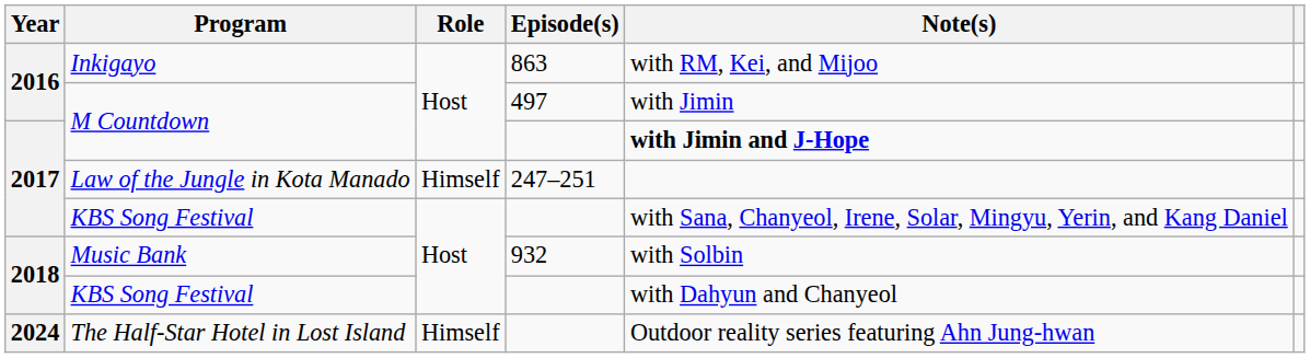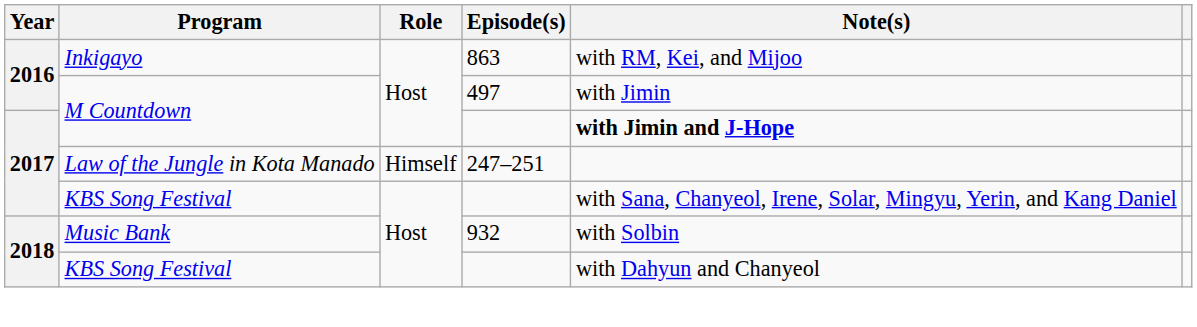 <table class="wikitable plainrowheaders sortable">
 <tr>
 <th scope="col">Year</th>
 <th scope="col">Program</th>
 <th scope="col">Role</th>
 <th scope="col">Episode(s)</th>
 <th scope="col" class="unsortable">Note(s)</th>
 <th scope="col" class="unsortable"></th>
 </tr>
 <tr>
 <th scope="row" rowspan="2">2016</th>
 <td><em><a href='#'>Inkigayo</a></em></td>
 <td rowspan="3">Host</td>
 <td>863</td>
 <td>with <a href='#'>RM</a>, <a href='#'>Kei</a>, and <a href='#'>Mijoo</a></td>
 <td style="text-align:center;"></td>
 </tr>
 <tr>
 <td rowspan="2"><em><a href='#'>M Countdown</a></em></td>
 <td>497</td>
 <td>with <a href='#'>Jimin</a></td>
 <td style="text-align:center;"></td>
 </tr>
 <tr>
 <th scope="row" rowspan="3">2017</th>
 <td></td>
 <td><strong>with Jimin and <a href='#'>J-Hope</a></strong></td>
 <td style="text-align:center;"></td>
 </tr>
 <tr>
 <td><em><a href='#'>Law of the Jungle</a> in Kota Manado</em></td>
 <td>Himself</td>
 <td>247–251</td>
 <td></td>
 <td style="text-align:center;"></td>
 </tr>
 <tr>
 <td><em><a href='#'>KBS Song Festival</a></em></td>
 <td rowspan="3">Host</td>
 <td></td>
 <td>with <a href='#'>Sana</a>, <a href='#'>Chanyeol</a>, <a href='#'>Irene</a>, <a href='#'>Solar</a>, <a href='#'>Mingyu</a>, <a href='#'>Yerin</a>, and <a href='#'>Kang Daniel</a></td>
 <td style="text-align:center;"></td>
 </tr>
 <tr>
 <th scope="row" rowspan="2">2018</th>
 <td><em><a href='#'>Music Bank</a></em></td>
 <td>932</td>
 <td>with <a href='#'>Solbin</a></td>
 <td style="text-align:center;"></td>
 </tr>
 <tr>
 <td><em><a href='#'>KBS Song Festival</a></em></td>
 <td></td>
 <td>with <a href='#'>Dahyun</a> and Chanyeol</td>
 <td style="text-align:center;"></td>
 </tr>
-<tr>
-<th scope="row">2024</th>
-<td><em>The Half-Star Hotel in Lost Island</em></td>
-<td>Himself</td>
-<td></td>
-<td>Outdoor reality series featuring <a href='#'>Ahn Jung-hwan</a></td>
-<td style="text-align:center;"></td>
-</tr>
 </table>
